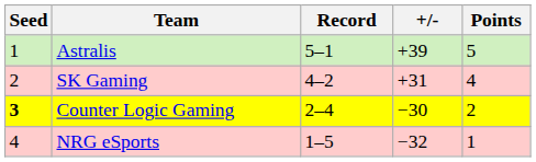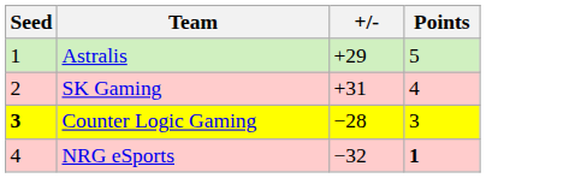 <table class="wikitable sortable" style=font-size:100%>
 <tr>
 <th width=30px>Seed</th>
 <th width=200px>Team</th>
-<th width=70px>Record</th>
 <th width=50px>+/-</th>
 <th width=50px>Points</th>
 </tr>
 <tr style="background: #D0F0C0;">
 <td>1</td>
 <td><a href='#'>Astralis</a></td>
-<td>5–1</td>
-<td>+39</td>
+<td>+29</td>
 <td>5</td>
 </tr>
 <tr style="background: #FFCCCC;">
 <td>2</td>
 <td><a href='#'>SK Gaming</a></td>
-<td>4–2</td>
 <td>+31</td>
 <td>4</td>
 </tr>
 <tr style="background: #FFFF00;">
 <td><strong>3</strong></td>
 <td><a href='#'>Counter Logic Gaming</a></td>
-<td>2–4</td>
-<td>−30</td>
-<td>2</td>
+<td>−28</td>
+<td>3</td>
 </tr>
 <tr style="background: #FFCCCC;">
 <td>4</td>
 <td><a href='#'>NRG eSports</a></td>
-<td>1–5</td>
 <td>−32</td>
-<td>1</td>
+<td><strong>1</strong></td>
 </tr>
 </table>
